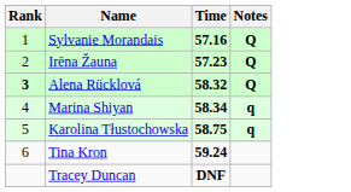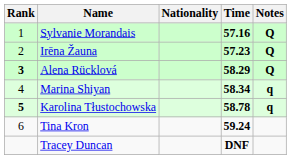 <table class="wikitable sortable" style="text-align:center">
 <tr>
 <th>Rank</th>
 <th>Name</th>
+<th>Nationality</th>
 <th>Time</th>
 <th>Notes</th>
 </tr>
 <tr bgcolor=ccffcc>
 <td>1</td>
 <td align=left><a href='#'>Sylvanie Morandais</a></td>
+<td align=left></td>
 <td><strong>57.16</strong></td>
 <td><strong>Q</strong></td>
 </tr>
 <tr bgcolor=ccffcc>
 <td>2</td>
 <td align=left><a href='#'>Irēna Žauna</a></td>
+<td align=left></td>
 <td><strong>57.23</strong></td>
 <td><strong>Q</strong></td>
 </tr>
 <tr bgcolor=ccffcc>
 <td><strong>3</strong></td>
 <td align=left><a href='#'>Alena Rücklová</a></td>
-<td><strong>58.32</strong></td>
+<td align=left></td>
+<td><strong>58.29</strong></td>
 <td><strong>Q</strong></td>
 </tr>
 <tr bgcolor=ddffdd>
 <td>4</td>
 <td align=left><a href='#'>Marina Shiyan</a></td>
+<td align=left></td>
 <td><strong>58.34</strong></td>
 <td><strong>q</strong></td>
 </tr>
 <tr bgcolor=ddffdd>
-<td>5</td>
+<td><strong>5</strong></td>
 <td align=left><a href='#'>Karolina Tłustochowska</a></td>
-<td><strong>58.75</strong></td>
+<td align=left></td>
+<td><strong>58.78</strong></td>
 <td><strong>q</strong></td>
 </tr>
 <tr>
 <td>6</td>
 <td align=left><a href='#'>Tina Kron</a></td>
+<td align=left></td>
 <td><strong>59.24</strong></td>
 <td></td>
 </tr>
 <tr>
 <td></td>
 <td align=left><a href='#'>Tracey Duncan</a></td>
+<td align=left></td>
 <td><strong>DNF</strong></td>
 <td></td>
 </tr>
 </table>
